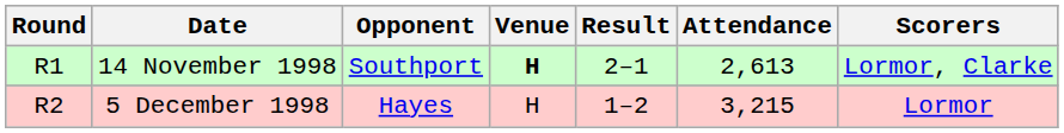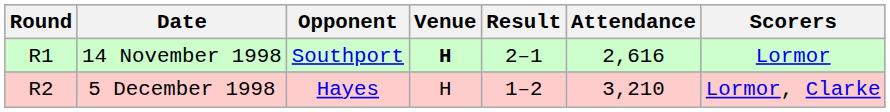 <table class= "wikitable " style="font-size:100%; text-align:center">
 <tr>
 <th>Round</th>
 <th>Date</th>
 <th>Opponent</th>
 <th>Venue</th>
 <th>Result</th>
 <th>Attendance</th>
 <th>Scorers</th>
 </tr>
 <tr style="background: #CCFFCC;">
 <td>R1</td>
 <td>14 November 1998</td>
 <td><a href='#'>Southport</a></td>
 <td><strong>H</strong></td>
 <td>2–1</td>
-<td>2,613</td>
-<td><a href='#'>Lormor</a>, <a href='#'>Clarke</a></td>
+<td>2,616</td>
+<td><a href='#'>Lormor</a></td>
 </tr>
 <tr style="background: #FFCCCC;">
 <td>R2</td>
 <td>5 December 1998</td>
 <td><a href='#'>Hayes</a></td>
 <td>H</td>
 <td>1–2</td>
-<td>3,215</td>
-<td><a href='#'>Lormor</a></td>
+<td>3,210</td>
+<td><a href='#'>Lormor</a>, <a href='#'>Clarke</a></td>
 </tr>
 </table>
